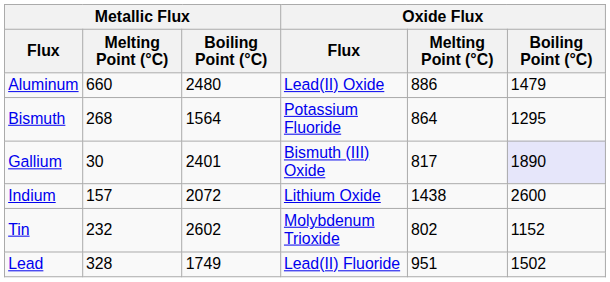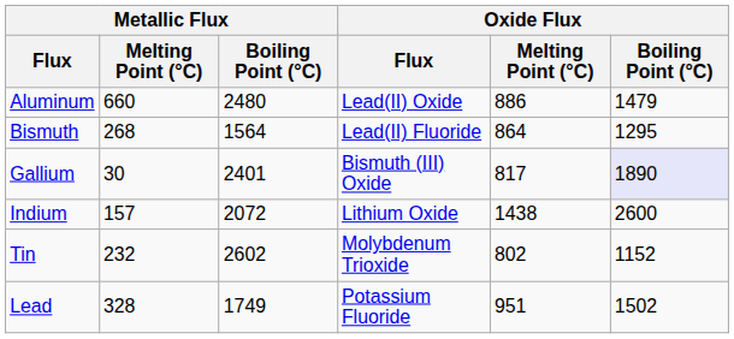 <table class="wikitable">
 <tr>
 <th colspan="3">Metallic Flux</th>
 <th colspan="3">Oxide Flux</th>
 </tr>
 <tr>
 <th>Flux</th>
 <th>Melting Point (°C)</th>
 <th>Boiling Point (°C)</th>
 <th>Flux</th>
 <th>Melting Point (°C)</th>
 <th>Boiling Point (°C)</th>
 </tr>
 <tr>
 <td><a href='#'>Aluminum</a></td>
 <td>660</td>
 <td>2480</td>
 <td><a href='#'>Lead(II) Oxide</a></td>
 <td>886</td>
 <td>1479</td>
 </tr>
 <tr>
 <td><a href='#'>Bismuth</a></td>
 <td>268</td>
 <td>1564</td>
-<td><a href='#'>Potassium Fluoride</a></td>
+<td><a href='#'>Lead(II) Fluoride</a></td>
 <td>864</td>
 <td>1295</td>
 </tr>
 <tr>
 <td><a href='#'>Gallium</a></td>
 <td>30</td>
 <td>2401</td>
 <td><a href='#'>Bismuth (III) Oxide</a></td>
 <td>817</td>
 <td style="background: lavender;">1890</td>
 </tr>
 <tr>
 <td><a href='#'>Indium</a></td>
 <td>157</td>
 <td>2072</td>
 <td><a href='#'>Lithium Oxide</a></td>
 <td>1438</td>
 <td>2600</td>
 </tr>
 <tr>
 <td><a href='#'>Tin</a></td>
 <td>232</td>
 <td>2602</td>
 <td><a href='#'>Molybdenum Trioxide</a></td>
 <td>802</td>
 <td>1152</td>
 </tr>
 <tr>
 <td><a href='#'>Lead</a></td>
 <td>328</td>
 <td>1749</td>
-<td><a href='#'>Lead(II) Fluoride</a></td>
+<td><a href='#'>Potassium Fluoride</a></td>
 <td>951</td>
 <td>1502</td>
 </tr>
 </table>
